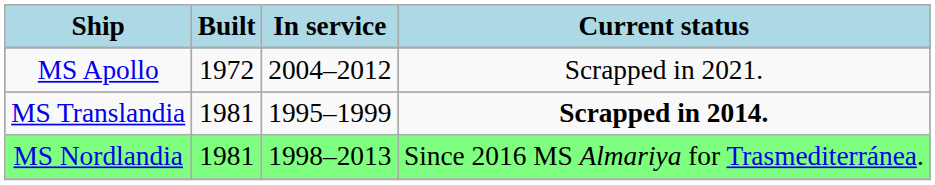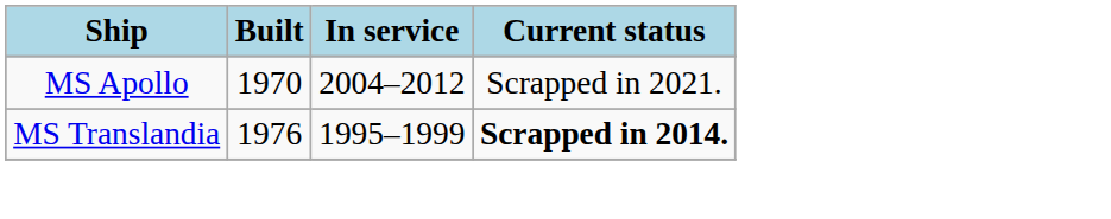 <table class="wikitable" style="text-align:center">
 <tr>
 <th style="background:lightblue">Ship</th>
 <th style="background:lightblue">Built</th>
 <th style="background:lightblue">In service</th>
 <th style="background:lightblue">Current status</th>
 </tr>
 <tr>
 </tr>
 <tr>
 <td><a href='#'>MS Apollo</a></td>
-<td>1972</td>
+<td>1970</td>
 <td>2004–2012</td>
 <td>Scrapped in 2021.</td>
 </tr>
 <tr>
 <td><a href='#'>MS Translandia</a></td>
-<td>1981</td>
+<td>1976</td>
 <td>1995–1999</td>
 <td><strong>Scrapped in 2014.</strong></td>
-</tr>
-<tr style="background:#7FFF7F;">
-<td><a href='#'>MS Nordlandia</a></td>
-<td>1981</td>
-<td>1998–2013</td>
-<td>Since 2016 MS <em>Almariya</em> for <a href='#'>Trasmediterránea</a>.</td>
 </tr>
 <tr>
 </tr>
 </table>
